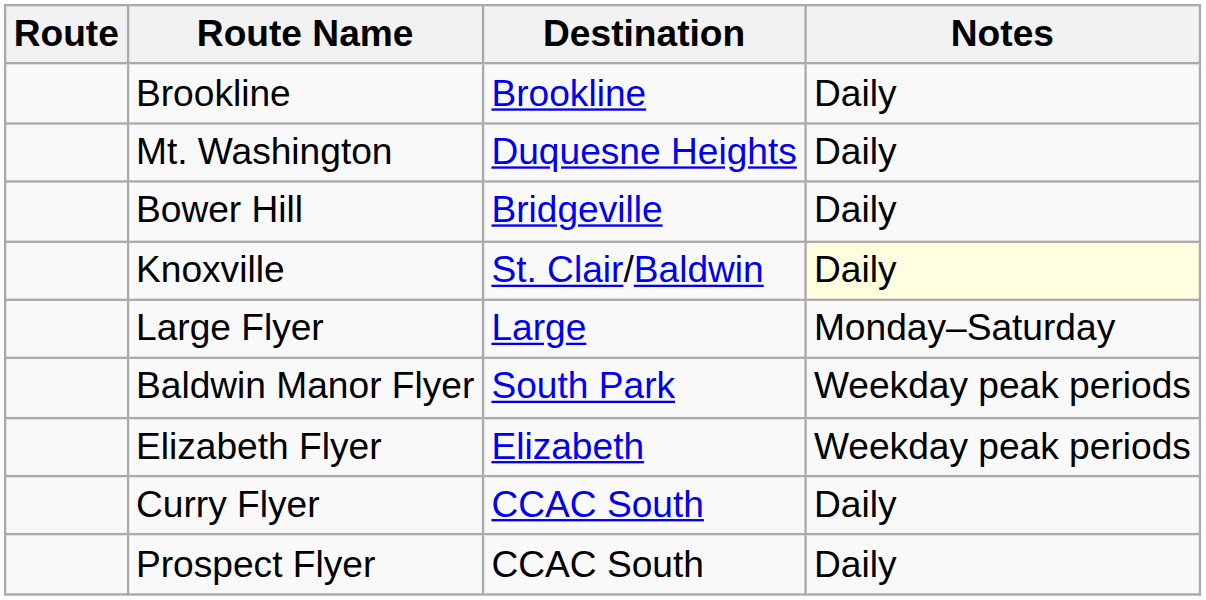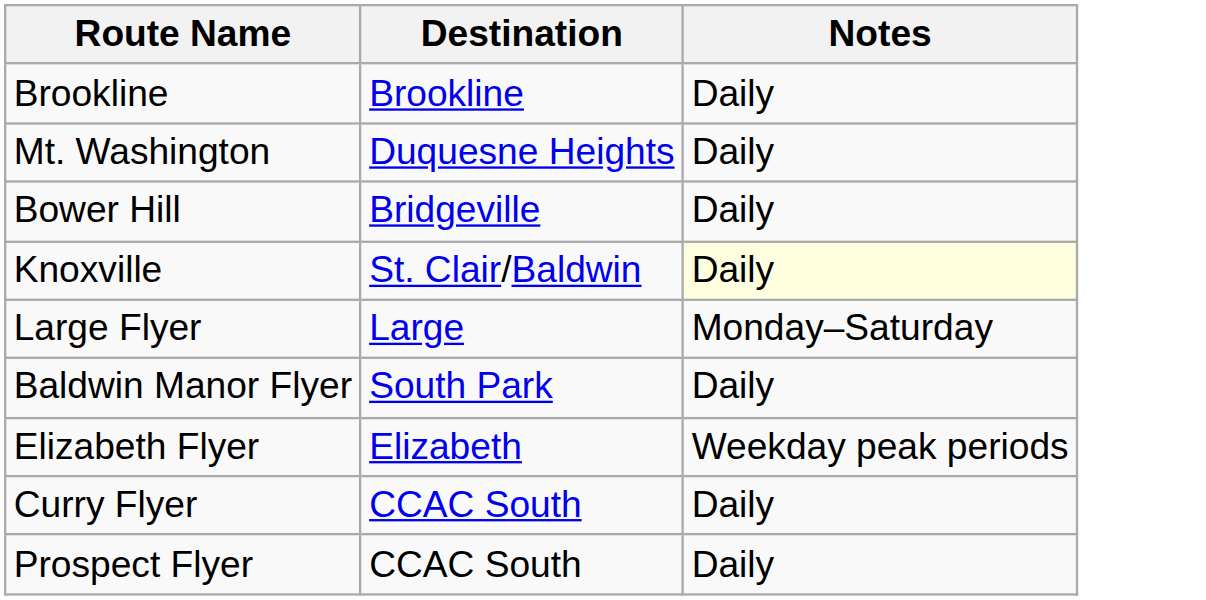 <table class="wikitable">
 <tr>
-<th>Route</th>
 <th>Route Name</th>
 <th>Destination</th>
 <th>Notes</th>
 </tr>
 <tr>
-<td></td>
 <td>Brookline</td>
 <td><a href='#'>Brookline</a></td>
 <td>Daily</td>
 </tr>
 <tr>
-<td></td>
 <td>Mt. Washington</td>
 <td><a href='#'>Duquesne Heights</a></td>
 <td>Daily</td>
 </tr>
 <tr>
-<td></td>
 <td>Bower Hill</td>
 <td><a href='#'>Bridgeville</a></td>
 <td>Daily</td>
 </tr>
 <tr>
-<td></td>
 <td>Knoxville</td>
 <td><a href='#'>St. Clair</a>/<a href='#'>Baldwin</a></td>
 <td style="background: lightyellow;">Daily</td>
 </tr>
 <tr>
-<td></td>
 <td>Large Flyer</td>
 <td><a href='#'>Large</a></td>
 <td>Monday–Saturday</td>
 </tr>
 <tr>
-<td></td>
 <td>Baldwin Manor Flyer</td>
 <td><a href='#'>South Park</a></td>
-<td>Weekday peak periods</td>
+<td>Daily</td>
 </tr>
 <tr>
-<td></td>
 <td>Elizabeth Flyer</td>
 <td><a href='#'>Elizabeth</a></td>
 <td>Weekday peak periods</td>
 </tr>
 <tr>
-<td></td>
 <td>Curry Flyer</td>
 <td><a href='#'>CCAC South</a></td>
 <td>Daily</td>
 </tr>
 <tr>
-<td></td>
 <td>Prospect Flyer</td>
 <td>CCAC South</td>
 <td>Daily</td>
 </tr>
 </table>
